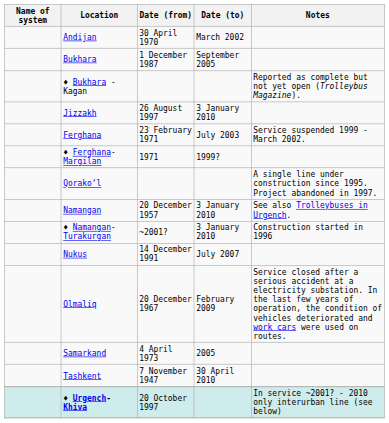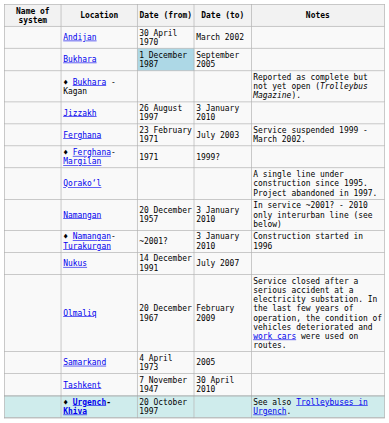 <table class="wikitable" width=100%>
 <tr>
 <th width=15%>Name of system</th>
 <th width=20%>Location</th>
 <th width=15%>Date (from)</th>
 <th width=15%>Date (to)</th>
 <th width=35%>Notes</th>
 </tr>
 <tr>
 <td> </td>
 <td><a href='#'>Andijan</a></td>
 <td>30 April 1970</td>
 <td>March 2002</td>
 <td> </td>
 </tr>
 <tr>
 <td> </td>
 <td><a href='#'>Bukhara</a></td>
-<td>1 December 1987</td>
+<td style="background: lightblue;">1 December 1987</td>
 <td>September 2005</td>
 <td> </td>
 </tr>
 <tr>
 <td> </td>
 <td>♦ <a href='#'>Bukhara</a> - Kagan</td>
 <td> </td>
 <td> </td>
 <td>Reported as complete but not yet open (<em>Trolleybus Magazine</em>).</td>
 </tr>
 <tr>
 <td> </td>
 <td><a href='#'>Jizzakh</a></td>
 <td>26 August 1997</td>
 <td>3 January 2010</td>
 <td> </td>
 </tr>
 <tr>
 <td> </td>
 <td><a href='#'>Ferghana</a></td>
 <td>23 February 1971</td>
 <td>July 2003</td>
 <td>Service suspended 1999 - March 2002.</td>
 </tr>
 <tr>
 <td> </td>
 <td>♦ <a href='#'>Ferghana</a>- <a href='#'>Margilan</a></td>
 <td>1971</td>
 <td>1999?</td>
 <td> </td>
 </tr>
 <tr>
 <td> </td>
 <td><a href='#'>Qorako‘l</a></td>
 <td></td>
 <td></td>
 <td>A single line under construction since 1995. Project abandoned in 1997.</td>
 </tr>
 <tr>
 <td> </td>
 <td><a href='#'>Namangan</a></td>
 <td>20 December 1957</td>
 <td>3 January 2010</td>
-<td>See also <a href='#'>Trolleybuses in Urgench</a>.</td>
+<td>In service ~2001? - 2010 only interurban line (see below)</td>
 </tr>
 <tr>
 <td> </td>
 <td>♦ <a href='#'>Namangan</a>-<a href='#'>Turakurgan</a></td>
 <td>~2001?</td>
 <td>3 January 2010</td>
 <td>Construction started in 1996</td>
 </tr>
 <tr>
 <td> </td>
 <td><a href='#'>Nukus</a></td>
 <td>14 December 1991</td>
 <td>July 2007</td>
 <td> </td>
 </tr>
 <tr>
 <td> </td>
 <td><a href='#'>Olmaliq</a></td>
 <td>20 December 1967</td>
 <td>February 2009</td>
 <td>Service closed after a serious accident at a electricity substation. In the last few years of operation, the condition of vehicles deteriorated and <a href='#'>work cars</a> were used on routes.</td>
 </tr>
 <tr>
 <td> </td>
 <td><a href='#'>Samarkand</a></td>
 <td>4 April 1973</td>
 <td>2005</td>
 <td> </td>
 </tr>
 <tr>
 <td> </td>
 <td><a href='#'>Tashkent</a></td>
 <td>7 November 1947</td>
 <td>30 April 2010</td>
 <td> </td>
 </tr>
 <tr>
 </tr>
 <tr style="background:#CFECEC">
 <td> </td>
 <td>♦ <strong><a href='#'>Urgench</a>- <a href='#'>Khiva</a></strong></td>
 <td>20 October 1997</td>
 <td> </td>
-<td>In service ~2001? - 2010 only interurban line (see below)</td>
+<td>See also <a href='#'>Trolleybuses in Urgench</a>.</td>
 </tr>
 <tr>
 </tr>
 </table>
